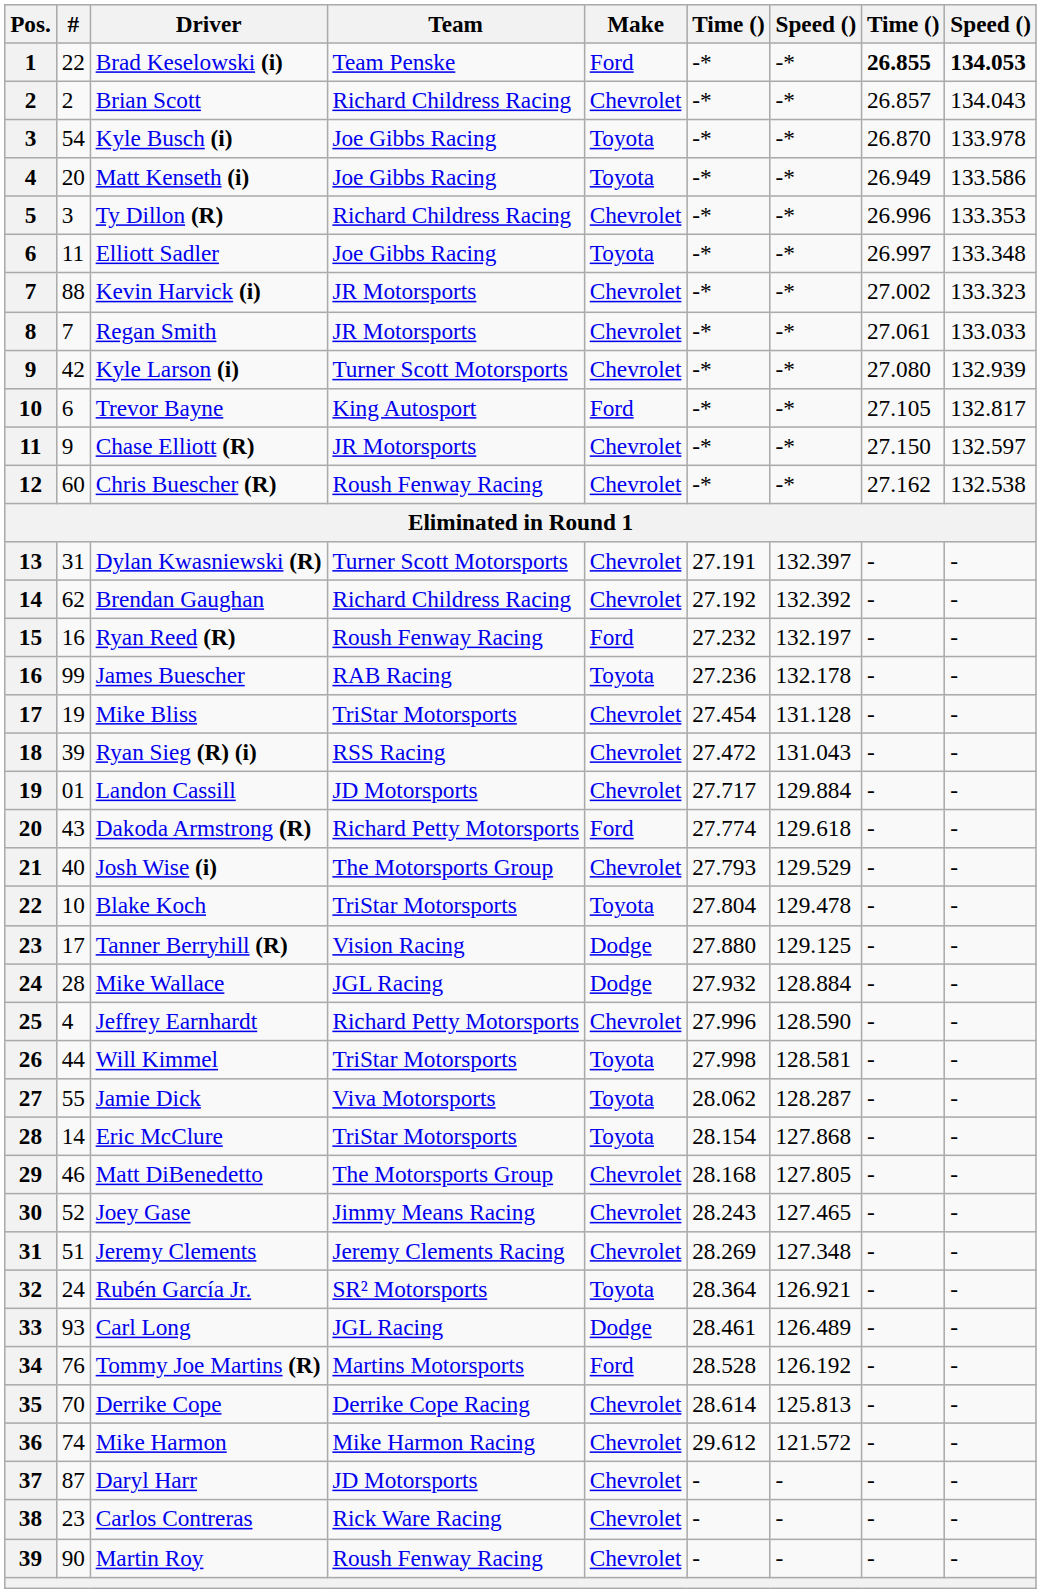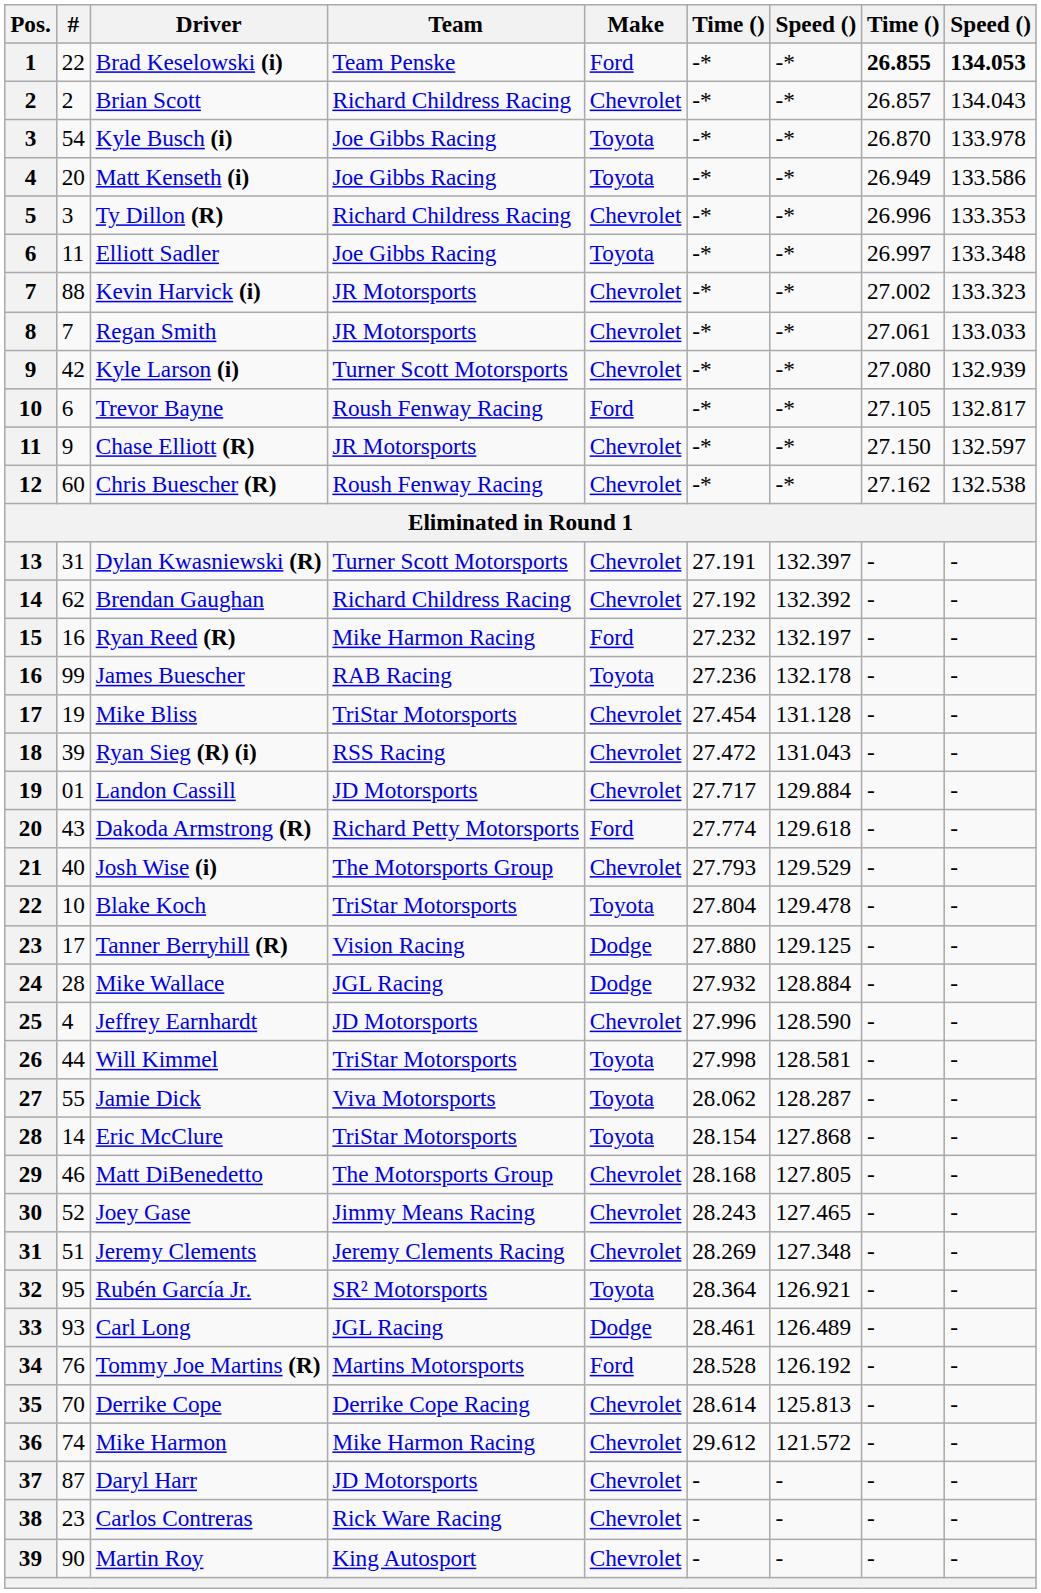 <table class="wikitable" style="font-size:95%">
 <tr>
 <th>Pos.</th>
 <th>#</th>
 <th>Driver</th>
 <th>Team</th>
 <th>Make</th>
 <th>Time ()</th>
 <th>Speed ()</th>
 <th>Time ()</th>
 <th>Speed ()</th>
 </tr>
 <tr>
 <th>1</th>
 <td>22</td>
 <td><a href='#'>Brad Keselowski</a> <strong>(i)</strong></td>
 <td><a href='#'>Team Penske</a></td>
 <td><a href='#'>Ford</a></td>
 <td>-*</td>
 <td>-*</td>
 <td><strong>26.855</strong></td>
 <td><strong>134.053</strong></td>
 </tr>
 <tr>
 <th>2</th>
 <td>2</td>
 <td><a href='#'>Brian Scott</a></td>
 <td><a href='#'>Richard Childress Racing</a></td>
 <td><a href='#'>Chevrolet</a></td>
 <td>-*</td>
 <td>-*</td>
 <td>26.857</td>
 <td>134.043</td>
 </tr>
 <tr>
 <th>3</th>
 <td>54</td>
 <td><a href='#'>Kyle Busch</a> <strong>(i)</strong></td>
 <td><a href='#'>Joe Gibbs Racing</a></td>
 <td><a href='#'>Toyota</a></td>
 <td>-*</td>
 <td>-*</td>
 <td>26.870</td>
 <td>133.978</td>
 </tr>
 <tr>
 <th>4</th>
 <td>20</td>
 <td><a href='#'>Matt Kenseth</a> <strong>(i)</strong></td>
 <td><a href='#'>Joe Gibbs Racing</a></td>
 <td><a href='#'>Toyota</a></td>
 <td>-*</td>
 <td>-*</td>
 <td>26.949</td>
 <td>133.586</td>
 </tr>
 <tr>
 <th>5</th>
 <td>3</td>
 <td><a href='#'>Ty Dillon</a> <strong>(R)</strong></td>
 <td><a href='#'>Richard Childress Racing</a></td>
 <td><a href='#'>Chevrolet</a></td>
 <td>-*</td>
 <td>-*</td>
 <td>26.996</td>
 <td>133.353</td>
 </tr>
 <tr>
 <th>6</th>
 <td>11</td>
 <td><a href='#'>Elliott Sadler</a></td>
 <td><a href='#'>Joe Gibbs Racing</a></td>
 <td><a href='#'>Toyota</a></td>
 <td>-*</td>
 <td>-*</td>
 <td>26.997</td>
 <td>133.348</td>
 </tr>
 <tr>
 <th>7</th>
 <td>88</td>
 <td><a href='#'>Kevin Harvick</a> <strong>(i)</strong></td>
 <td><a href='#'>JR Motorsports</a></td>
 <td><a href='#'>Chevrolet</a></td>
 <td>-*</td>
 <td>-*</td>
 <td>27.002</td>
 <td>133.323</td>
 </tr>
 <tr>
 <th>8</th>
 <td>7</td>
 <td><a href='#'>Regan Smith</a></td>
 <td><a href='#'>JR Motorsports</a></td>
 <td><a href='#'>Chevrolet</a></td>
 <td>-*</td>
 <td>-*</td>
 <td>27.061</td>
 <td>133.033</td>
 </tr>
 <tr>
 <th>9</th>
 <td>42</td>
 <td><a href='#'>Kyle Larson</a> <strong>(i)</strong></td>
 <td><a href='#'>Turner Scott Motorsports</a></td>
 <td><a href='#'>Chevrolet</a></td>
 <td>-*</td>
 <td>-*</td>
 <td>27.080</td>
 <td>132.939</td>
 </tr>
 <tr>
 <th>10</th>
 <td>6</td>
 <td><a href='#'>Trevor Bayne</a></td>
-<td><a href='#'>King Autosport</a></td>
+<td><a href='#'>Roush Fenway Racing</a></td>
 <td><a href='#'>Ford</a></td>
 <td>-*</td>
 <td>-*</td>
 <td>27.105</td>
 <td>132.817</td>
 </tr>
 <tr>
 <th>11</th>
 <td>9</td>
 <td><a href='#'>Chase Elliott</a> <strong>(R)</strong></td>
 <td><a href='#'>JR Motorsports</a></td>
 <td><a href='#'>Chevrolet</a></td>
 <td>-*</td>
 <td>-*</td>
 <td>27.150</td>
 <td>132.597</td>
 </tr>
 <tr>
 <th>12</th>
 <td>60</td>
 <td><a href='#'>Chris Buescher</a> <strong>(R)</strong></td>
 <td><a href='#'>Roush Fenway Racing</a></td>
 <td><a href='#'>Chevrolet</a></td>
 <td>-*</td>
 <td>-*</td>
 <td>27.162</td>
 <td>132.538</td>
 </tr>
 <tr>
 <th colspan="9">Eliminated in Round 1</th>
 </tr>
 <tr>
 <th>13</th>
 <td>31</td>
 <td><a href='#'>Dylan Kwasniewski</a> <strong>(R)</strong></td>
 <td><a href='#'>Turner Scott Motorsports</a></td>
 <td><a href='#'>Chevrolet</a></td>
 <td>27.191</td>
 <td>132.397</td>
 <td>-</td>
 <td>-</td>
 </tr>
 <tr>
 <th>14</th>
 <td>62</td>
 <td><a href='#'>Brendan Gaughan</a></td>
 <td><a href='#'>Richard Childress Racing</a></td>
 <td><a href='#'>Chevrolet</a></td>
 <td>27.192</td>
 <td>132.392</td>
 <td>-</td>
 <td>-</td>
 </tr>
 <tr>
 <th>15</th>
 <td>16</td>
 <td><a href='#'>Ryan Reed</a> <strong>(R)</strong></td>
-<td><a href='#'>Roush Fenway Racing</a></td>
+<td><a href='#'>Mike Harmon Racing</a></td>
 <td><a href='#'>Ford</a></td>
 <td>27.232</td>
 <td>132.197</td>
 <td>-</td>
 <td>-</td>
 </tr>
 <tr>
 <th>16</th>
 <td>99</td>
 <td><a href='#'>James Buescher</a></td>
 <td><a href='#'>RAB Racing</a></td>
 <td><a href='#'>Toyota</a></td>
 <td>27.236</td>
 <td>132.178</td>
 <td>-</td>
 <td>-</td>
 </tr>
 <tr>
 <th>17</th>
 <td>19</td>
 <td><a href='#'>Mike Bliss</a></td>
 <td><a href='#'>TriStar Motorsports</a></td>
 <td><a href='#'>Chevrolet</a></td>
 <td>27.454</td>
 <td>131.128</td>
 <td>-</td>
 <td>-</td>
 </tr>
 <tr>
 <th>18</th>
 <td>39</td>
 <td><a href='#'>Ryan Sieg</a> <strong>(R) (i)</strong></td>
 <td><a href='#'>RSS Racing</a></td>
 <td><a href='#'>Chevrolet</a></td>
 <td>27.472</td>
 <td>131.043</td>
 <td>-</td>
 <td>-</td>
 </tr>
 <tr>
 <th>19</th>
 <td>01</td>
 <td><a href='#'>Landon Cassill</a></td>
 <td><a href='#'>JD Motorsports</a></td>
 <td><a href='#'>Chevrolet</a></td>
 <td>27.717</td>
 <td>129.884</td>
 <td>-</td>
 <td>-</td>
 </tr>
 <tr>
 <th>20</th>
 <td>43</td>
 <td><a href='#'>Dakoda Armstrong</a> <strong>(R)</strong></td>
 <td><a href='#'>Richard Petty Motorsports</a></td>
 <td><a href='#'>Ford</a></td>
 <td>27.774</td>
 <td>129.618</td>
 <td>-</td>
 <td>-</td>
 </tr>
 <tr>
 <th>21</th>
 <td>40</td>
 <td><a href='#'>Josh Wise</a> <strong>(i)</strong></td>
 <td><a href='#'>The Motorsports Group</a></td>
 <td><a href='#'>Chevrolet</a></td>
 <td>27.793</td>
 <td>129.529</td>
 <td>-</td>
 <td>-</td>
 </tr>
 <tr>
 <th>22</th>
 <td>10</td>
 <td><a href='#'>Blake Koch</a></td>
 <td><a href='#'>TriStar Motorsports</a></td>
 <td><a href='#'>Toyota</a></td>
 <td>27.804</td>
 <td>129.478</td>
 <td>-</td>
 <td>-</td>
 </tr>
 <tr>
 <th>23</th>
 <td>17</td>
 <td><a href='#'>Tanner Berryhill</a> <strong>(R)</strong></td>
 <td><a href='#'>Vision Racing</a></td>
 <td><a href='#'>Dodge</a></td>
 <td>27.880</td>
 <td>129.125</td>
 <td>-</td>
 <td>-</td>
 </tr>
 <tr>
 <th>24</th>
 <td>28</td>
 <td><a href='#'>Mike Wallace</a></td>
 <td><a href='#'>JGL Racing</a></td>
 <td><a href='#'>Dodge</a></td>
 <td>27.932</td>
 <td>128.884</td>
 <td>-</td>
 <td>-</td>
 </tr>
 <tr>
 <th>25</th>
 <td>4</td>
 <td><a href='#'>Jeffrey Earnhardt</a></td>
-<td><a href='#'>Richard Petty Motorsports</a></td>
+<td><a href='#'>JD Motorsports</a></td>
 <td><a href='#'>Chevrolet</a></td>
 <td>27.996</td>
 <td>128.590</td>
 <td>-</td>
 <td>-</td>
 </tr>
 <tr>
 <th>26</th>
 <td>44</td>
 <td><a href='#'>Will Kimmel</a></td>
 <td><a href='#'>TriStar Motorsports</a></td>
 <td><a href='#'>Toyota</a></td>
 <td>27.998</td>
 <td>128.581</td>
 <td>-</td>
 <td>-</td>
 </tr>
 <tr>
 <th>27</th>
 <td>55</td>
 <td><a href='#'>Jamie Dick</a></td>
 <td><a href='#'>Viva Motorsports</a></td>
 <td><a href='#'>Toyota</a></td>
 <td>28.062</td>
 <td>128.287</td>
 <td>-</td>
 <td>-</td>
 </tr>
 <tr>
 <th>28</th>
 <td>14</td>
 <td><a href='#'>Eric McClure</a></td>
 <td><a href='#'>TriStar Motorsports</a></td>
 <td><a href='#'>Toyota</a></td>
 <td>28.154</td>
 <td>127.868</td>
 <td>-</td>
 <td>-</td>
 </tr>
 <tr>
 <th>29</th>
 <td>46</td>
 <td><a href='#'>Matt DiBenedetto</a></td>
 <td><a href='#'>The Motorsports Group</a></td>
 <td><a href='#'>Chevrolet</a></td>
 <td>28.168</td>
 <td>127.805</td>
 <td>-</td>
 <td>-</td>
 </tr>
 <tr>
 <th>30</th>
 <td>52</td>
 <td><a href='#'>Joey Gase</a></td>
 <td><a href='#'>Jimmy Means Racing</a></td>
 <td><a href='#'>Chevrolet</a></td>
 <td>28.243</td>
 <td>127.465</td>
 <td>-</td>
 <td>-</td>
 </tr>
 <tr>
 <th>31</th>
 <td>51</td>
 <td><a href='#'>Jeremy Clements</a></td>
 <td><a href='#'>Jeremy Clements Racing</a></td>
 <td><a href='#'>Chevrolet</a></td>
 <td>28.269</td>
 <td>127.348</td>
 <td>-</td>
 <td>-</td>
 </tr>
 <tr>
 <th>32</th>
-<td>24</td>
+<td>95</td>
 <td><a href='#'>Rubén García Jr.</a></td>
 <td><a href='#'>SR² Motorsports</a></td>
 <td><a href='#'>Toyota</a></td>
 <td>28.364</td>
 <td>126.921</td>
 <td>-</td>
 <td>-</td>
 </tr>
 <tr>
 <th>33</th>
 <td>93</td>
 <td><a href='#'>Carl Long</a></td>
 <td><a href='#'>JGL Racing</a></td>
 <td><a href='#'>Dodge</a></td>
 <td>28.461</td>
 <td>126.489</td>
 <td>-</td>
 <td>-</td>
 </tr>
 <tr>
 <th>34</th>
 <td>76</td>
 <td><a href='#'>Tommy Joe Martins</a> <strong>(R)</strong></td>
 <td><a href='#'>Martins Motorsports</a></td>
 <td><a href='#'>Ford</a></td>
 <td>28.528</td>
 <td>126.192</td>
 <td>-</td>
 <td>-</td>
 </tr>
 <tr>
 <th>35</th>
 <td>70</td>
 <td><a href='#'>Derrike Cope</a></td>
 <td><a href='#'>Derrike Cope Racing</a></td>
 <td><a href='#'>Chevrolet</a></td>
 <td>28.614</td>
 <td>125.813</td>
 <td>-</td>
 <td>-</td>
 </tr>
 <tr>
 <th>36</th>
 <td>74</td>
 <td><a href='#'>Mike Harmon</a></td>
 <td><a href='#'>Mike Harmon Racing</a></td>
 <td><a href='#'>Chevrolet</a></td>
 <td>29.612</td>
 <td>121.572</td>
 <td>-</td>
 <td>-</td>
 </tr>
 <tr>
 <th>37</th>
 <td>87</td>
 <td><a href='#'>Daryl Harr</a></td>
 <td><a href='#'>JD Motorsports</a></td>
 <td><a href='#'>Chevrolet</a></td>
 <td>-</td>
 <td>-</td>
 <td>-</td>
 <td>-</td>
 </tr>
 <tr>
 <th>38</th>
 <td>23</td>
 <td><a href='#'>Carlos Contreras</a></td>
 <td><a href='#'>Rick Ware Racing</a></td>
 <td><a href='#'>Chevrolet</a></td>
 <td>-</td>
 <td>-</td>
 <td>-</td>
 <td>-</td>
 </tr>
 <tr>
 <th>39</th>
 <td>90</td>
 <td><a href='#'>Martin Roy</a></td>
-<td><a href='#'>Roush Fenway Racing</a></td>
+<td><a href='#'>King Autosport</a></td>
 <td><a href='#'>Chevrolet</a></td>
 <td>-</td>
 <td>-</td>
 <td>-</td>
 <td>-</td>
 </tr>
 <tr>
 <th colspan="9"></th>
 </tr>
 </table>
